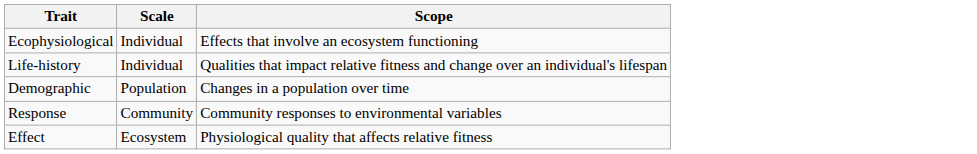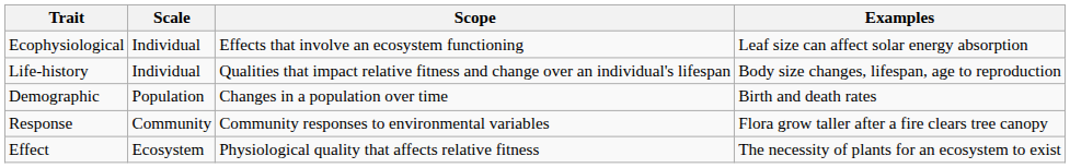 <table class="wikitable">
 <tr>
 <th>Trait</th>
 <th>Scale</th>
 <th>Scope</th>
+<th>Examples</th>
 </tr>
 <tr>
 <td>Ecophysiological</td>
 <td>Individual</td>
 <td>Effects that involve an ecosystem functioning</td>
+<td>Leaf size can affect solar energy absorption</td>
 </tr>
 <tr>
 <td>Life-history</td>
 <td>Individual</td>
 <td>Qualities that impact relative fitness and change over an individual's lifespan</td>
+<td>Body size changes, lifespan, age to reproduction</td>
 </tr>
 <tr>
 <td>Demographic</td>
 <td>Population</td>
 <td>Changes in a population over time</td>
+<td>Birth and death rates</td>
 </tr>
 <tr>
 <td>Response</td>
 <td>Community</td>
 <td>Community responses to environmental variables</td>
+<td>Flora grow taller after a fire clears tree canopy</td>
 </tr>
 <tr>
 <td>Effect</td>
 <td>Ecosystem</td>
 <td>Physiological quality that affects relative fitness</td>
+<td>The necessity of plants for an ecosystem to exist</td>
 </tr>
 </table>
